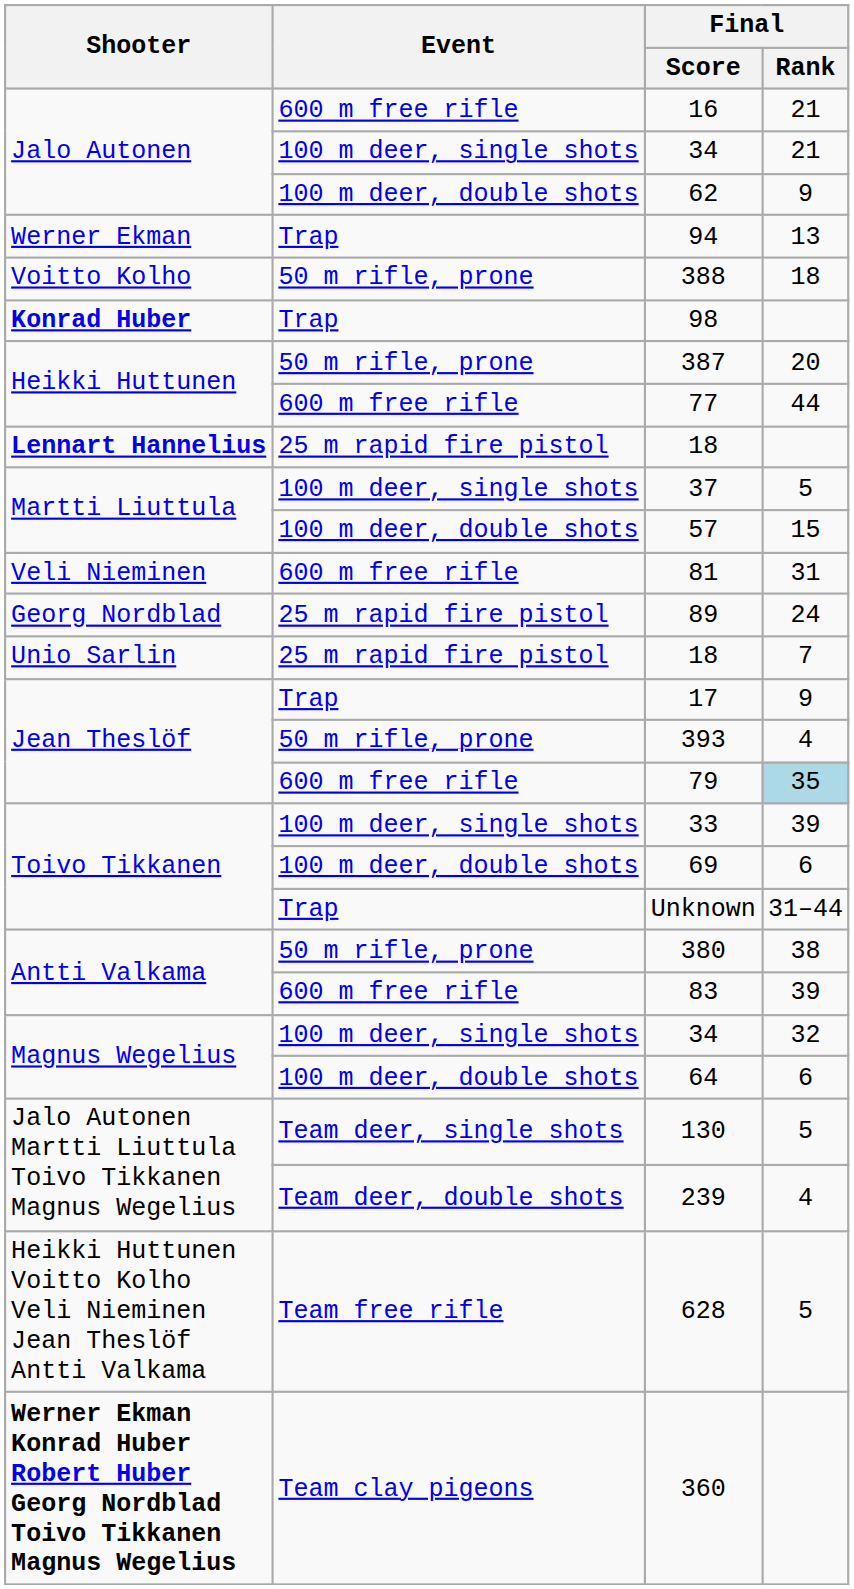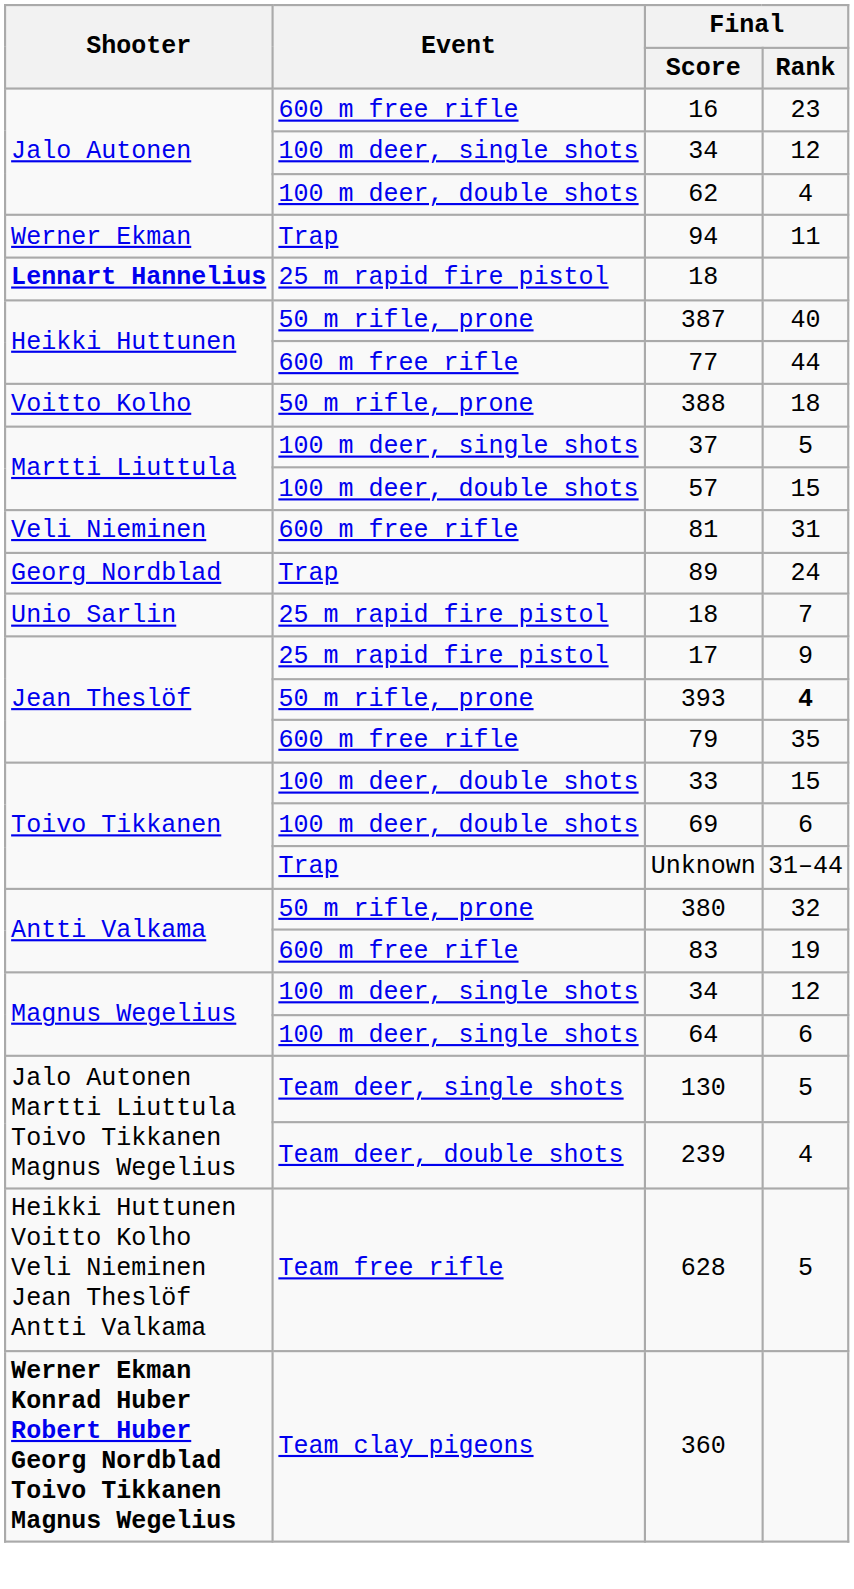 <table class=wikitable style="font-size:90%">
 <tr>
 <th rowspan=2>Shooter</th>
 <th rowspan=2>Event</th>
 <th colspan=2>Final</th>
 </tr>
 <tr>
 <th>Score</th>
 <th>Rank</th>
 </tr>
 <tr>
 <td rowspan=3><a href='#'>Jalo Autonen</a></td>
 <td><a href='#'>600 m free rifle</a></td>
 <td align=center>16</td>
-<td align=center>21</td>
+<td align=center>23</td>
 </tr>
 <tr>
 <td><a href='#'>100 m deer, single shots</a></td>
 <td align=center>34</td>
-<td align=center>21</td>
+<td align=center>12</td>
 </tr>
 <tr>
 <td><a href='#'>100 m deer, double shots</a></td>
 <td align=center>62</td>
-<td align=center>9</td>
+<td align=center>4</td>
 </tr>
 <tr>
 <td><a href='#'>Werner Ekman</a></td>
 <td><a href='#'>Trap</a></td>
 <td align=center>94</td>
-<td align=center>13</td>
+<td align=center>11</td>
 </tr>
 <tr>
-<td><a href='#'>Voitto Kolho</a></td>
-<td><a href='#'>50 m rifle, prone</a></td>
-<td align=center>388</td>
+<td><strong><a href='#'>Lennart Hannelius</a></strong></td>
+<td><a href='#'>25 m rapid fire pistol</a></td>
 <td align=center>18</td>
-</tr>
-<tr>
-<td><strong><a href='#'>Konrad Huber</a></strong></td>
-<td><a href='#'>Trap</a></td>
-<td align=center>98</td>
 <td align=center></td>
 </tr>
 <tr>
 <td rowspan=2><a href='#'>Heikki Huttunen</a></td>
 <td><a href='#'>50 m rifle, prone</a></td>
 <td align=center>387</td>
-<td align=center>20</td>
+<td align=center>40</td>
 </tr>
 <tr>
 <td><a href='#'>600 m free rifle</a></td>
 <td align=center>77</td>
 <td align=center>44</td>
 </tr>
 <tr>
-<td><strong><a href='#'>Lennart Hannelius</a></strong></td>
-<td><a href='#'>25 m rapid fire pistol</a></td>
+<td><a href='#'>Voitto Kolho</a></td>
+<td><a href='#'>50 m rifle, prone</a></td>
+<td align=center>388</td>
 <td align=center>18</td>
-<td align=center></td>
 </tr>
 <tr>
 <td rowspan=2><a href='#'>Martti Liuttula</a></td>
 <td><a href='#'>100 m deer, single shots</a></td>
 <td align=center>37</td>
 <td align=center>5</td>
 </tr>
 <tr>
 <td><a href='#'>100 m deer, double shots</a></td>
 <td align=center>57</td>
 <td align=center>15</td>
 </tr>
 <tr>
 <td><a href='#'>Veli Nieminen</a></td>
 <td><a href='#'>600 m free rifle</a></td>
 <td align=center>81</td>
 <td align=center>31</td>
 </tr>
 <tr>
 <td><a href='#'>Georg Nordblad</a></td>
-<td><a href='#'>25 m rapid fire pistol</a></td>
+<td><a href='#'>Trap</a></td>
 <td align=center>89</td>
 <td align=center>24</td>
 </tr>
 <tr>
 <td><a href='#'>Unio Sarlin</a></td>
 <td><a href='#'>25 m rapid fire pistol</a></td>
 <td align=center>18</td>
 <td align=center>7</td>
 </tr>
 <tr>
 <td rowspan=3><a href='#'>Jean Theslöf</a></td>
-<td><a href='#'>Trap</a></td>
+<td><a href='#'>25 m rapid fire pistol</a></td>
 <td align=center>17</td>
 <td align=center>9</td>
 </tr>
 <tr>
 <td><a href='#'>50 m rifle, prone</a></td>
 <td align=center>393</td>
-<td align=center>4</td>
+<td align=center><strong>4</strong></td>
 </tr>
 <tr>
 <td><a href='#'>600 m free rifle</a></td>
 <td align=center>79</td>
-<td align=center style="background: lightblue;">35</td>
+<td align=center>35</td>
 </tr>
 <tr>
 <td rowspan=3><a href='#'>Toivo Tikkanen</a></td>
-<td><a href='#'>100 m deer, single shots</a></td>
+<td><a href='#'>100 m deer, double shots</a></td>
 <td align=center>33</td>
-<td align=center>39</td>
+<td align=center>15</td>
 </tr>
 <tr>
 <td><a href='#'>100 m deer, double shots</a></td>
 <td align=center>69</td>
 <td align=center>6</td>
 </tr>
 <tr>
 <td><a href='#'>Trap</a></td>
 <td align=center>Unknown</td>
 <td align=center>31–44</td>
 </tr>
 <tr>
 <td rowspan=2><a href='#'>Antti Valkama</a></td>
 <td><a href='#'>50 m rifle, prone</a></td>
 <td align=center>380</td>
-<td align=center>38</td>
+<td align=center>32</td>
 </tr>
 <tr>
 <td><a href='#'>600 m free rifle</a></td>
 <td align=center>83</td>
-<td align=center>39</td>
+<td align=center>19</td>
 </tr>
 <tr>
 <td rowspan=2><a href='#'>Magnus Wegelius</a></td>
 <td><a href='#'>100 m deer, single shots</a></td>
 <td align=center>34</td>
-<td align=center>32</td>
+<td align=center>12</td>
 </tr>
 <tr>
-<td><a href='#'>100 m deer, double shots</a></td>
+<td><a href='#'>100 m deer, single shots</a></td>
 <td align=center>64</td>
 <td align=center>6</td>
 </tr>
 <tr>
 <td rowspan=2>Jalo Autonen <br> Martti Liuttula <br> Toivo Tikkanen <br> Magnus Wegelius</td>
 <td><a href='#'>Team deer, single shots</a></td>
 <td align=center>130</td>
 <td align=center>5</td>
 </tr>
 <tr>
 <td><a href='#'>Team deer, double shots</a></td>
 <td align=center>239</td>
 <td align=center>4</td>
 </tr>
 <tr>
 <td>Heikki Huttunen <br> Voitto Kolho <br> Veli Nieminen <br> Jean Theslöf <br> Antti Valkama</td>
 <td><a href='#'>Team free rifle</a></td>
 <td align=center>628</td>
 <td align=center>5</td>
 </tr>
 <tr>
 <td><strong>Werner Ekman <br> Konrad Huber <br> <a href='#'>Robert Huber</a> <br> Georg Nordblad <br> Toivo Tikkanen <br> Magnus Wegelius</strong></td>
 <td><a href='#'>Team clay pigeons</a></td>
 <td align=center>360</td>
 <td align=center></td>
 </tr>
 </table>
